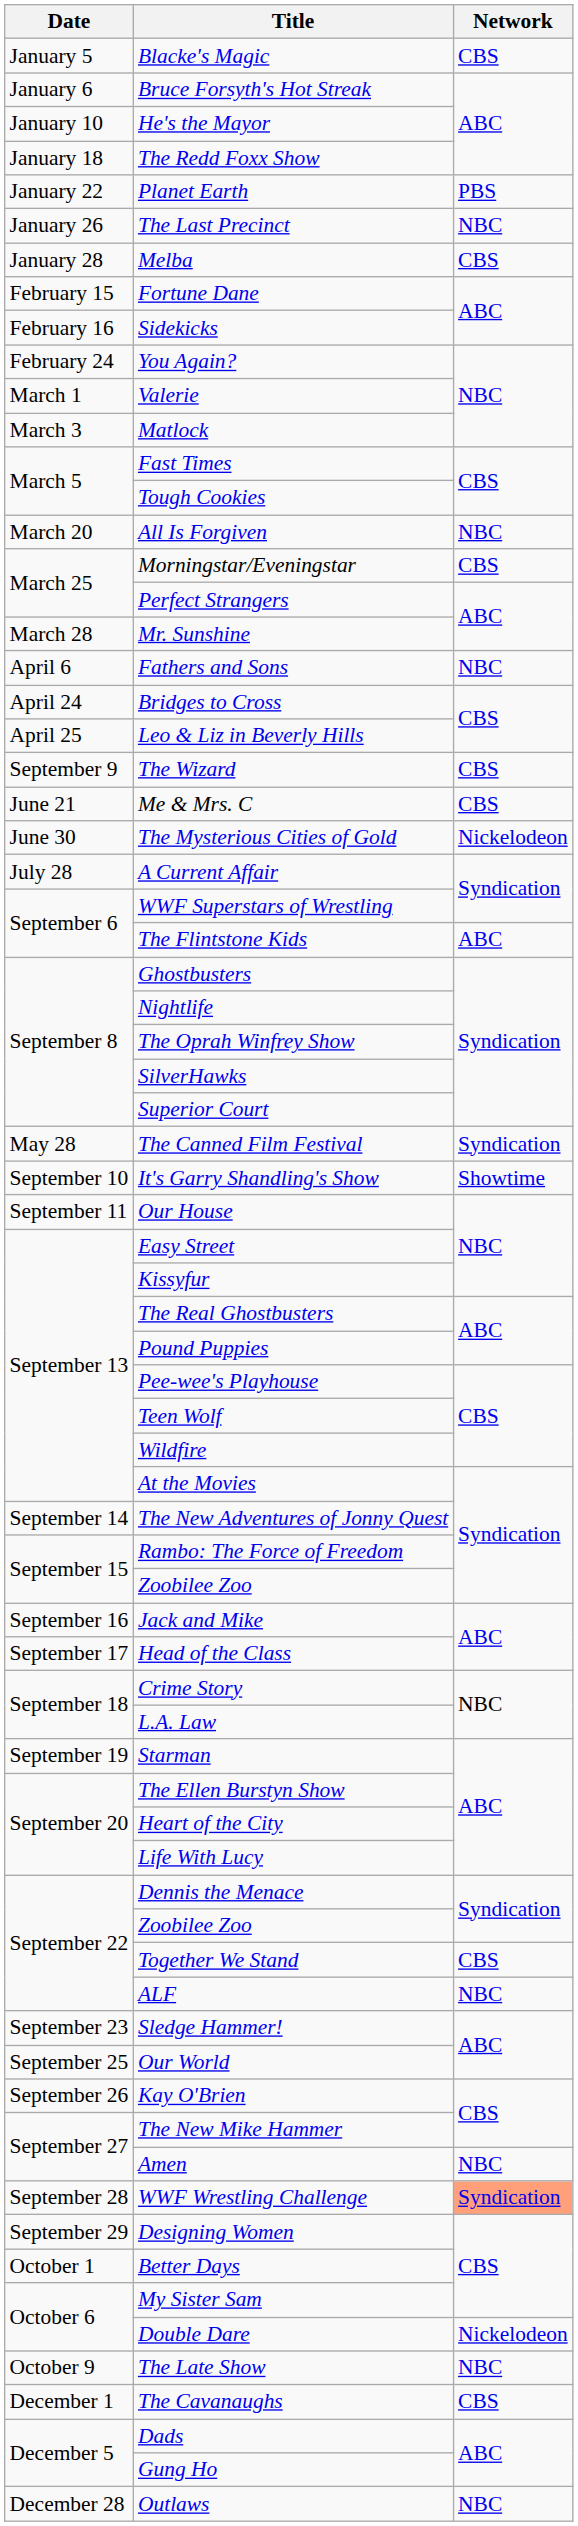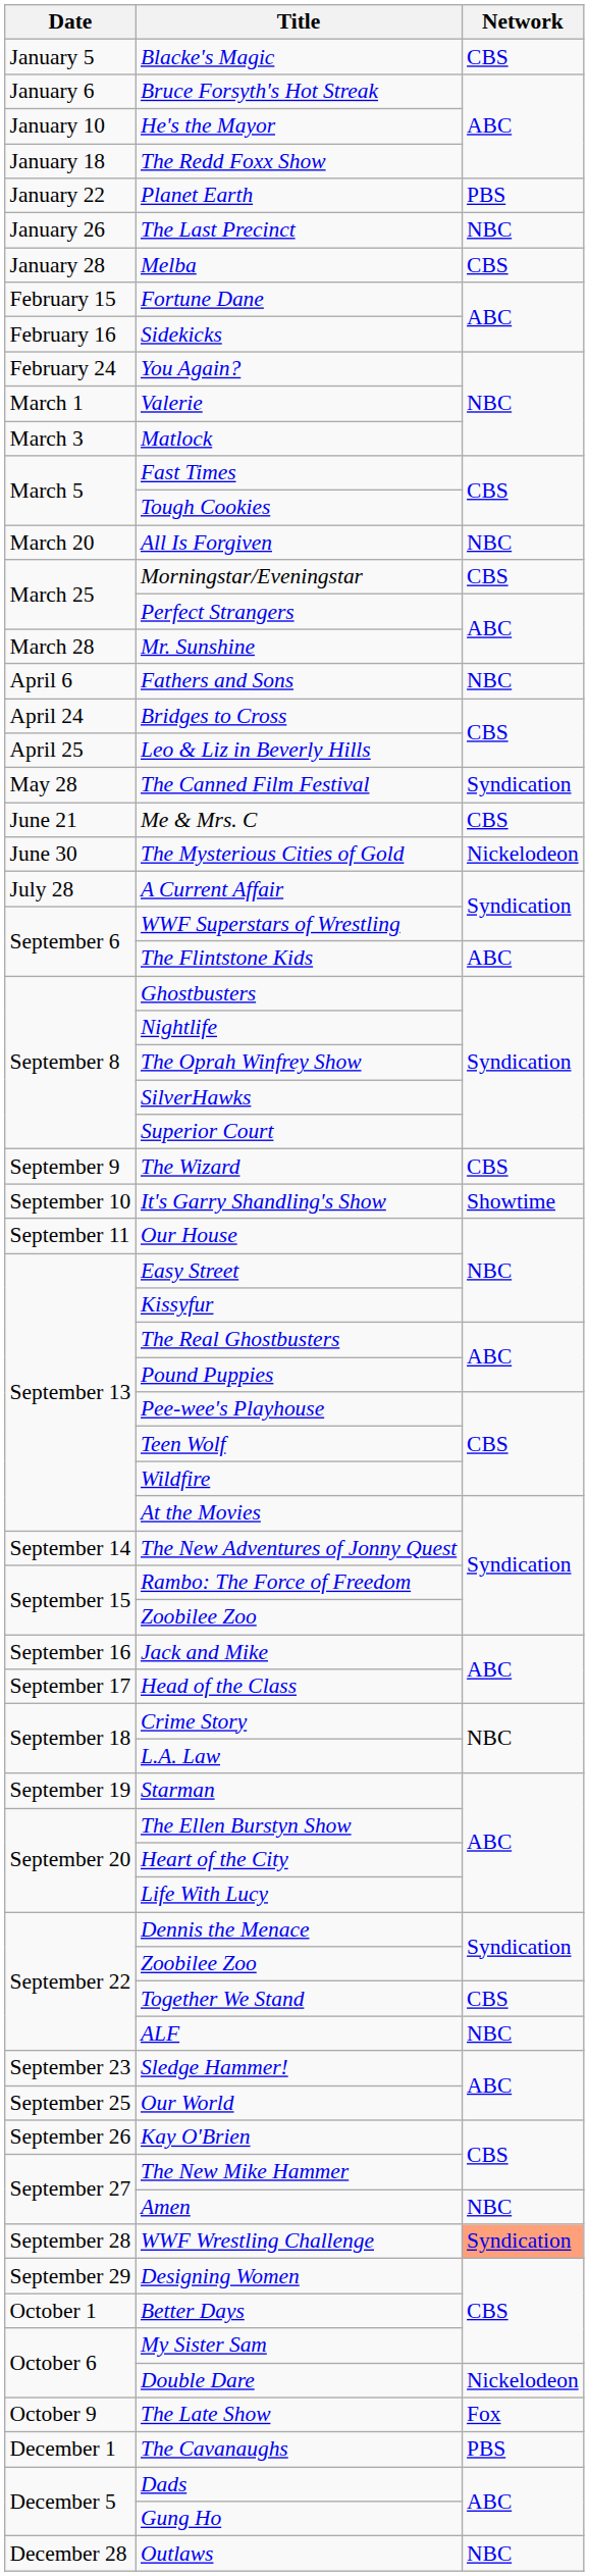 <table class="wikitable sortable">
 <tr>
 <th>Date</th>
 <th>Title</th>
 <th>Network</th>
 </tr>
 <tr>
 <td>January 5</td>
 <td><em><a href='#'>Blacke's Magic</a></em></td>
 <td><a href='#'>CBS</a></td>
 </tr>
 <tr>
 <td>January 6</td>
 <td><em><a href='#'>Bruce Forsyth's Hot Streak</a></em></td>
 <td rowspan="3"><a href='#'>ABC</a></td>
 </tr>
 <tr>
 <td>January 10</td>
 <td><em><a href='#'>He's the Mayor</a></em></td>
 </tr>
 <tr>
 <td>January 18</td>
 <td><em><a href='#'>The Redd Foxx Show</a></em></td>
 </tr>
 <tr>
 <td>January 22</td>
 <td><em><a href='#'>Planet Earth</a></em></td>
 <td><a href='#'>PBS</a></td>
 </tr>
 <tr>
 <td>January 26</td>
 <td><em><a href='#'>The Last Precinct</a></em></td>
 <td><a href='#'>NBC</a></td>
 </tr>
 <tr>
 <td>January 28</td>
 <td><em><a href='#'>Melba</a></em></td>
 <td><a href='#'>CBS</a></td>
 </tr>
 <tr>
 <td>February 15</td>
 <td><em><a href='#'>Fortune Dane</a></em></td>
 <td rowspan="2"><a href='#'>ABC</a></td>
 </tr>
 <tr>
 <td>February 16</td>
 <td><em><a href='#'>Sidekicks</a></em></td>
 </tr>
 <tr>
 <td>February 24</td>
 <td><em><a href='#'>You Again?</a></em></td>
 <td rowspan="3"><a href='#'>NBC</a></td>
 </tr>
 <tr>
 <td>March 1</td>
 <td><em><a href='#'>Valerie</a></em></td>
 </tr>
 <tr>
 <td>March 3</td>
 <td><em><a href='#'>Matlock</a></em></td>
 </tr>
 <tr>
 <td rowspan="2">March 5</td>
 <td><em><a href='#'>Fast Times</a></em></td>
 <td rowspan="2"><a href='#'>CBS</a></td>
 </tr>
 <tr>
 <td><em><a href='#'>Tough Cookies</a></em></td>
 </tr>
 <tr>
 <td>March 20</td>
 <td><em><a href='#'>All Is Forgiven</a></em></td>
 <td><a href='#'>NBC</a></td>
 </tr>
 <tr>
 <td rowspan="2">March 25</td>
 <td><em>Morningstar/Eveningstar</em></td>
 <td><a href='#'>CBS</a></td>
 </tr>
 <tr>
 <td><em><a href='#'>Perfect Strangers</a></em></td>
 <td rowspan="2"><a href='#'>ABC</a></td>
 </tr>
 <tr>
 <td>March 28</td>
 <td><em><a href='#'>Mr. Sunshine</a></em></td>
 </tr>
 <tr>
 <td>April 6</td>
 <td><em><a href='#'>Fathers and Sons</a></em></td>
 <td><a href='#'>NBC</a></td>
 </tr>
 <tr>
 <td>April 24</td>
 <td><em><a href='#'>Bridges to Cross</a></em></td>
 <td rowspan="2"><a href='#'>CBS</a></td>
 </tr>
 <tr>
 <td>April 25</td>
 <td><em><a href='#'>Leo & Liz in Beverly Hills</a></em></td>
 </tr>
 <tr>
-<td>September 9</td>
-<td><em><a href='#'>The Wizard</a></em></td>
-<td><a href='#'>CBS</a></td>
+<td>May 28</td>
+<td><em><a href='#'>The Canned Film Festival</a></em></td>
+<td><a href='#'>Syndication</a></td>
 </tr>
 <tr>
 <td>June 21</td>
 <td><em>Me & Mrs. C</em></td>
 <td><a href='#'>CBS</a></td>
 </tr>
 <tr>
 <td>June 30</td>
 <td><em><a href='#'>The Mysterious Cities of Gold</a></em></td>
 <td><a href='#'>Nickelodeon</a></td>
 </tr>
 <tr>
 <td>July 28</td>
 <td><em><a href='#'>A Current Affair</a></em></td>
 <td rowspan="2"><a href='#'>Syndication</a></td>
 </tr>
 <tr>
 <td rowspan="2">September 6</td>
 <td><em><a href='#'>WWF Superstars of Wrestling</a></em></td>
 </tr>
 <tr>
 <td><em><a href='#'>The Flintstone Kids</a></em></td>
 <td><a href='#'>ABC</a></td>
 </tr>
 <tr>
 <td rowspan="5">September 8</td>
 <td><em><a href='#'>Ghostbusters</a></em></td>
 <td rowspan="5"><a href='#'>Syndication</a></td>
 </tr>
 <tr>
 <td><em><a href='#'>Nightlife</a></em></td>
 </tr>
 <tr>
 <td><em><a href='#'>The Oprah Winfrey Show</a></em></td>
 </tr>
 <tr>
 <td><em><a href='#'>SilverHawks</a></em></td>
 </tr>
 <tr>
 <td><em><a href='#'>Superior Court</a></em></td>
 </tr>
 <tr>
-<td>May 28</td>
-<td><em><a href='#'>The Canned Film Festival</a></em></td>
-<td><a href='#'>Syndication</a></td>
+<td>September 9</td>
+<td><em><a href='#'>The Wizard</a></em></td>
+<td><a href='#'>CBS</a></td>
 </tr>
 <tr>
 <td>September 10</td>
 <td><em><a href='#'>It's Garry Shandling's Show</a></em></td>
 <td><a href='#'>Showtime</a></td>
 </tr>
 <tr>
 <td>September 11</td>
 <td><em><a href='#'>Our House</a></em></td>
 <td rowspan="3"><a href='#'>NBC</a></td>
 </tr>
 <tr>
 <td rowspan="8">September 13</td>
 <td><em><a href='#'>Easy Street</a></em></td>
 </tr>
 <tr>
 <td><em><a href='#'>Kissyfur</a></em></td>
 </tr>
 <tr>
 <td><em><a href='#'>The Real Ghostbusters</a></em></td>
 <td rowspan="2"><a href='#'>ABC</a></td>
 </tr>
 <tr>
 <td><em><a href='#'>Pound Puppies</a></em></td>
 </tr>
 <tr>
 <td><em><a href='#'>Pee-wee's Playhouse</a></em></td>
 <td rowspan="3"><a href='#'>CBS</a></td>
 </tr>
 <tr>
 <td><em><a href='#'>Teen Wolf</a></em></td>
 </tr>
 <tr>
 <td><em><a href='#'>Wildfire</a></em></td>
 </tr>
 <tr>
 <td><em><a href='#'>At the Movies</a></em></td>
 <td rowspan="4"><a href='#'>Syndication</a></td>
 </tr>
 <tr>
 <td>September 14</td>
 <td><em><a href='#'>The New Adventures of Jonny Quest</a></em></td>
 </tr>
 <tr>
 <td rowspan="2">September 15</td>
 <td><em><a href='#'>Rambo: The Force of Freedom</a></em></td>
 </tr>
 <tr>
 <td><em><a href='#'>Zoobilee Zoo</a></em></td>
 </tr>
 <tr>
 <td>September 16</td>
 <td><em><a href='#'>Jack and Mike</a></em></td>
 <td rowspan="2"><a href='#'>ABC</a></td>
 </tr>
 <tr>
 <td>September 17</td>
 <td><em><a href='#'>Head of the Class</a></em></td>
 </tr>
 <tr>
 <td rowspan="2">September 18</td>
 <td><em><a href='#'>Crime Story</a></em></td>
 <td rowspan="2">NBC</td>
 </tr>
 <tr>
 <td><em><a href='#'>L.A. Law</a></em></td>
 </tr>
 <tr>
 <td>September 19</td>
 <td><em><a href='#'>Starman</a></em></td>
 <td rowspan="4"><a href='#'>ABC</a></td>
 </tr>
 <tr>
 <td rowspan="3">September 20</td>
 <td><em><a href='#'>The Ellen Burstyn Show</a></em></td>
 </tr>
 <tr>
 <td><em><a href='#'>Heart of the City</a></em></td>
 </tr>
 <tr>
 <td><em><a href='#'>Life With Lucy</a></em></td>
 </tr>
 <tr>
 <td rowspan="4">September 22</td>
 <td><em><a href='#'>Dennis the Menace</a></em></td>
 <td rowspan="2"><a href='#'>Syndication</a></td>
 </tr>
 <tr>
 <td><em><a href='#'>Zoobilee Zoo</a></em></td>
 </tr>
 <tr>
 <td><em><a href='#'>Together We Stand</a></em></td>
 <td><a href='#'>CBS</a></td>
 </tr>
 <tr>
 <td><em><a href='#'>ALF</a></em></td>
 <td><a href='#'>NBC</a></td>
 </tr>
 <tr>
 <td>September 23</td>
 <td><em><a href='#'>Sledge Hammer!</a></em></td>
 <td rowspan="2"><a href='#'>ABC</a></td>
 </tr>
 <tr>
 <td>September 25</td>
 <td><em><a href='#'>Our World</a></em></td>
 </tr>
 <tr>
 <td>September 26</td>
 <td><em><a href='#'>Kay O'Brien</a></em></td>
 <td rowspan="2"><a href='#'>CBS</a></td>
 </tr>
 <tr>
 <td rowspan="2">September 27</td>
 <td><em><a href='#'>The New Mike Hammer</a></em></td>
 </tr>
 <tr>
 <td><em><a href='#'>Amen</a></em></td>
 <td><a href='#'>NBC</a></td>
 </tr>
 <tr>
 <td>September 28</td>
 <td><em><a href='#'>WWF Wrestling Challenge</a></em></td>
 <td style="background: lightsalmon;"><a href='#'>Syndication</a></td>
 </tr>
 <tr>
 <td>September 29</td>
 <td><em><a href='#'>Designing Women</a></em></td>
 <td rowspan="3"><a href='#'>CBS</a></td>
 </tr>
 <tr>
 <td>October 1</td>
 <td><em><a href='#'>Better Days</a></em></td>
 </tr>
 <tr>
 <td rowspan="2">October 6</td>
 <td><em><a href='#'>My Sister Sam</a></em></td>
 </tr>
 <tr>
 <td><em><a href='#'>Double Dare</a></em></td>
 <td><a href='#'>Nickelodeon</a></td>
 </tr>
 <tr>
 <td>October 9</td>
 <td><em><a href='#'>The Late Show</a></em></td>
-<td><a href='#'>NBC</a></td>
+<td><a href='#'>Fox</a></td>
 </tr>
 <tr>
 <td>December 1</td>
 <td><em><a href='#'>The Cavanaughs</a></em></td>
-<td><a href='#'>CBS</a></td>
+<td><a href='#'>PBS</a></td>
 </tr>
 <tr>
 <td rowspan="2">December 5</td>
 <td><em><a href='#'>Dads</a></em></td>
 <td rowspan="2"><a href='#'>ABC</a></td>
 </tr>
 <tr>
 <td><em><a href='#'>Gung Ho</a></em></td>
 </tr>
 <tr>
 <td>December 28</td>
 <td><em><a href='#'>Outlaws</a></em></td>
 <td><a href='#'>NBC</a></td>
 </tr>
 </table>
